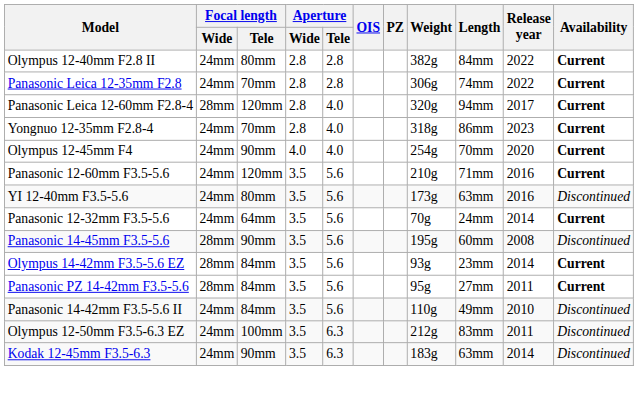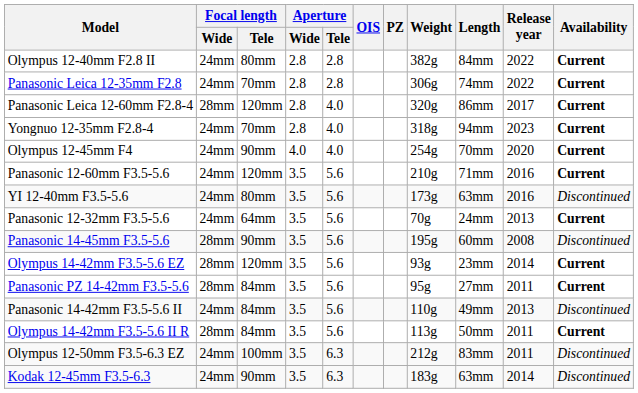 <table class="wikitable sortable col3right col4right col5right col7right col8right" style="font-size:90%;white-space:nowrap">
 <tr>
 <th rowspan=2>Model</th>
 <th colspan=2><a href='#'>Focal length</a></th>
 <th colspan=2><a href='#'>Aperture</a></th>
 <th rowspan=2><a href='#'>OIS</a></th>
 <th rowspan=2>PZ</th>
 <th rowspan=2>Weight</th>
 <th rowspan=2>Length</th>
 <th rowspan=2>Release<br>year</th>
 <th rowspan=2 class=unsortable>Availability</th>
 </tr>
 <tr>
 <th>Wide</th>
 <th>Tele</th>
 <th>Wide</th>
 <th>Tele</th>
 </tr>
 <tr style="background:#fff">
 <td>Olympus 12-40mm F2.8 II</td>
 <td>24mm</td>
 <td>80mm</td>
 <td>2.8</td>
 <td>2.8</td>
 <td></td>
 <td></td>
 <td>382g</td>
 <td>84mm</td>
 <td>2022</td>
 <td><strong>Current</strong></td>
 </tr>
 <tr style="background:#fff">
 <td><a href='#'>Panasonic Leica 12-35mm F2.8</a></td>
 <td>24mm</td>
 <td>70mm</td>
 <td>2.8</td>
 <td>2.8</td>
 <td></td>
 <td></td>
 <td>306g</td>
 <td>74mm</td>
 <td>2022</td>
 <td><strong>Current</strong></td>
 </tr>
 <tr style="background:#fff">
 <td>Panasonic Leica 12-60mm F2.8-4</td>
 <td>28mm</td>
 <td>120mm</td>
 <td>2.8</td>
 <td>4.0</td>
 <td></td>
 <td></td>
 <td>320g</td>
-<td>94mm</td>
+<td>86mm</td>
 <td>2017</td>
 <td><strong>Current</strong></td>
 </tr>
 <tr style="background:#fff">
 <td>Yongnuo 12-35mm F2.8-4</td>
 <td>24mm</td>
 <td>70mm</td>
 <td>2.8</td>
 <td>4.0</td>
 <td></td>
 <td></td>
 <td>318g</td>
-<td>86mm</td>
+<td>94mm</td>
 <td>2023</td>
 <td><strong>Current</strong></td>
 </tr>
 <tr style="background:#fff">
 <td>Olympus 12-45mm F4</td>
 <td>24mm</td>
 <td>90mm</td>
 <td>4.0</td>
 <td>4.0</td>
 <td></td>
 <td></td>
 <td>254g</td>
 <td>70mm</td>
 <td>2020</td>
 <td><strong>Current</strong></td>
 </tr>
 <tr style="background:#fff">
 <td>Panasonic 12-60mm F3.5-5.6</td>
 <td>24mm</td>
 <td>120mm</td>
 <td>3.5</td>
 <td>5.6</td>
 <td></td>
 <td></td>
 <td>210g</td>
 <td>71mm</td>
 <td>2016</td>
 <td><strong>Current</strong></td>
 </tr>
 <tr>
 <td>YI 12-40mm F3.5-5.6</td>
 <td>24mm</td>
 <td>80mm</td>
 <td>3.5</td>
 <td>5.6</td>
 <td></td>
 <td></td>
 <td>173g</td>
 <td>63mm</td>
 <td>2016</td>
 <td><em>Discontinued</em></td>
 </tr>
 <tr style="background:#fff">
 <td>Panasonic 12-32mm F3.5-5.6</td>
 <td>24mm</td>
 <td>64mm</td>
 <td>3.5</td>
 <td>5.6</td>
 <td></td>
 <td></td>
 <td>70g</td>
 <td>24mm</td>
-<td>2014</td>
+<td>2013</td>
 <td><strong>Current</strong></td>
 </tr>
 <tr>
 <td><a href='#'>Panasonic 14-45mm F3.5-5.6</a></td>
 <td>28mm</td>
 <td>90mm</td>
 <td>3.5</td>
 <td>5.6</td>
 <td></td>
 <td></td>
 <td>195g</td>
 <td>60mm</td>
 <td>2008</td>
 <td><em>Discontinued</em></td>
 </tr>
 <tr style="background:#fff">
 <td><a href='#'>Olympus 14-42mm F3.5-5.6 EZ</a></td>
 <td>28mm</td>
-<td>84mm</td>
+<td>120mm</td>
 <td>3.5</td>
 <td>5.6</td>
 <td></td>
 <td></td>
 <td>93g</td>
 <td>23mm</td>
 <td>2014</td>
 <td><strong>Current</strong></td>
 </tr>
 <tr style="background:#fff">
 <td><a href='#'>Panasonic PZ 14-42mm F3.5-5.6</a></td>
 <td>28mm</td>
 <td>84mm</td>
 <td>3.5</td>
 <td>5.6</td>
 <td></td>
 <td></td>
 <td>95g</td>
 <td>27mm</td>
 <td>2011</td>
 <td><strong>Current</strong></td>
 </tr>
 <tr>
 <td>Panasonic 14-42mm F3.5-5.6 II</td>
 <td>24mm</td>
 <td>84mm</td>
 <td>3.5</td>
 <td>5.6</td>
 <td></td>
 <td></td>
 <td>110g</td>
 <td>49mm</td>
-<td>2010</td>
+<td>2013</td>
 <td><em>Discontinued</em></td>
+</tr>
+<tr style="background:#fff">
+<td><a href='#'>Olympus 14-42mm F3.5-5.6 II R</a></td>
+<td>28mm</td>
+<td>84mm</td>
+<td>3.5</td>
+<td>5.6</td>
+<td></td>
+<td></td>
+<td>113g</td>
+<td>50mm</td>
+<td>2011</td>
+<td><strong>Current</strong></td>
 </tr>
 <tr>
 <td>Olympus 12-50mm F3.5-6.3 EZ</td>
 <td>24mm</td>
 <td>100mm</td>
 <td>3.5</td>
 <td>6.3</td>
 <td></td>
 <td></td>
 <td>212g</td>
 <td>83mm</td>
 <td>2011</td>
 <td><em>Discontinued</em></td>
 </tr>
 <tr>
 <td><a href='#'>Kodak 12-45mm F3.5-6.3</a></td>
 <td>24mm</td>
 <td>90mm</td>
 <td>3.5</td>
 <td>6.3</td>
 <td></td>
 <td></td>
 <td>183g</td>
 <td>63mm</td>
 <td>2014</td>
 <td><em>Discontinued</em></td>
 </tr>
 </table>
